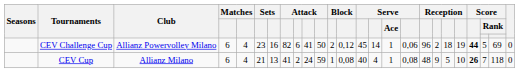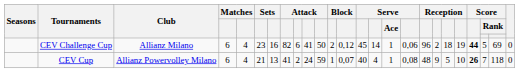 <table class="wikitable"style="text-align:center;font-size:smaller">
 <tr>
 <th rowspan="3">Seasons</th>
 <th rowspan="3">Tournaments</th>
 <th rowspan="3">Club</th>
 <th colspan="2">Matches</th>
 <th colspan="2">Sets</th>
 <th colspan="4">Attack</th>
 <th colspan="2">Block</th>
 <th colspan="4">Serve</th>
 <th colspan="4">Reception</th>
 <th colspan="3">Score</th>
 <th rowspan="3"></th>
 </tr>
 <tr>
 <th rowspan="2"></th>
 <th rowspan="2"></th>
 <th rowspan="2"></th>
 <th rowspan="2"></th>
 <th rowspan="2"></th>
 <th rowspan="2"></th>
 <th rowspan="2"></th>
 <th rowspan="2"></th>
 <th rowspan="2"></th>
 <th rowspan="2"></th>
 <th rowspan="2"></th>
 <th rowspan="2"></th>
 <th rowspan="2">Ace</th>
 <th rowspan="2"></th>
 <th rowspan="2"></th>
 <th rowspan="2"></th>
 <th rowspan="2"></th>
 <th rowspan="2"></th>
 <th rowspan="2"></th>
 <th colspan="2">Rank</th>
 </tr>
 <tr>
 <th></th>
 <th></th>
 </tr>
 <tr>
 <td></td>
 <td><a href='#'>CEV Challenge Cup</a></td>
-<td><a href='#'>Allianz Powervolley Milano</a></td>
+<td><a href='#'>Allianz Milano</a></td>
 <td>6</td>
 <td>4</td>
 <td>23</td>
 <td>16</td>
 <td>82</td>
 <td>6</td>
 <td>41</td>
 <td>50</td>
 <td>2</td>
 <td>0,12</td>
 <td>45</td>
 <td>14</td>
 <td>1</td>
 <td>0,06</td>
 <td>96</td>
 <td>2</td>
 <td>18</td>
 <td>19</td>
 <td><strong>44</strong></td>
 <td>5</td>
 <td>69</td>
 <td>0</td>
 </tr>
 <tr>
 <td></td>
 <td><a href='#'>CEV Cup</a></td>
-<td><a href='#'>Allianz Milano</a></td>
+<td><a href='#'>Allianz Powervolley Milano</a></td>
 <td>6</td>
 <td>4</td>
 <td>21</td>
 <td>13</td>
 <td>41</td>
 <td>2</td>
 <td>24</td>
 <td>59</td>
 <td>1</td>
-<td>0,08</td>
+<td>0,07</td>
 <td>40</td>
 <td>4</td>
 <td>1</td>
 <td>0,08</td>
 <td>48</td>
 <td>9</td>
 <td>5</td>
 <td>10</td>
 <td><strong>26</strong></td>
 <td>7</td>
 <td>118</td>
 <td>0</td>
 </tr>
 </table>
